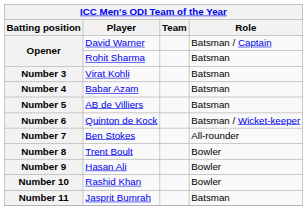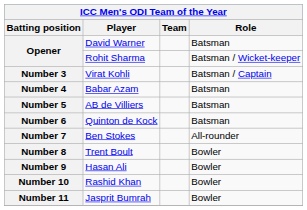 <table class="wikitable plainrowheaders">
 <tr style="background:#9cf;">
 <th colspan="5"><a href='#'>ICC Men's ODI Team of the Year</a></th>
 </tr>
 <tr>
 <th>Batting position</th>
 <th>Player</th>
 <th>Team</th>
 <th>Role</th>
 </tr>
 <tr>
 <th scope=row style=text-align:center; rowspan=2>Opener</th>
 <td><a href='#'>David Warner</a></td>
 <td></td>
-<td>Batsman / <a href='#'>Captain</a></td>
+<td>Batsman</td>
 </tr>
 <tr>
 <td><a href='#'>Rohit Sharma</a></td>
 <td></td>
-<td>Batsman</td>
+<td>Batsman / <a href='#'>Wicket-keeper</a></td>
 </tr>
 <tr>
 <th scope=row style=text-align:center;>Number 3</th>
 <td><a href='#'>Virat Kohli</a></td>
 <td></td>
-<td>Batsman</td>
+<td>Batsman / <a href='#'>Captain</a></td>
 </tr>
 <tr>
 <th scope=row style=text-align:center;>Number 4</th>
 <td><a href='#'>Babar Azam</a></td>
 <td></td>
 <td>Batsman</td>
 </tr>
 <tr>
 <th scope=row style=text-align:center;>Number 5</th>
 <td><a href='#'>AB de Villiers</a></td>
 <td></td>
 <td>Batsman</td>
 </tr>
 <tr>
 <th scope=row style=text-align:center;>Number 6</th>
 <td><a href='#'>Quinton de Kock</a></td>
 <td></td>
-<td>Batsman / <a href='#'>Wicket-keeper</a></td>
+<td>Batsman</td>
 </tr>
 <tr>
 <th scope=row style=text-align:center;>Number 7</th>
 <td><a href='#'>Ben Stokes</a></td>
 <td></td>
 <td>All-rounder</td>
 </tr>
 <tr>
 <th scope=row style=text-align:center;>Number 8</th>
 <td><a href='#'>Trent Boult</a></td>
 <td></td>
 <td>Bowler</td>
 </tr>
 <tr>
 <th scope=row style=text-align:center;>Number 9</th>
 <td><a href='#'>Hasan Ali</a></td>
 <td></td>
 <td>Bowler</td>
 </tr>
 <tr>
 <th scope=row style=text-align:center;>Number 10</th>
 <td><a href='#'>Rashid Khan</a></td>
 <td></td>
 <td>Bowler</td>
 </tr>
 <tr>
 <th scope=row style=text-align:center;>Number 11</th>
 <td><a href='#'>Jasprit Bumrah</a></td>
 <td></td>
-<td>Batsman</td>
+<td>Bowler</td>
 </tr>
 <tr>
 </tr>
 </table>
